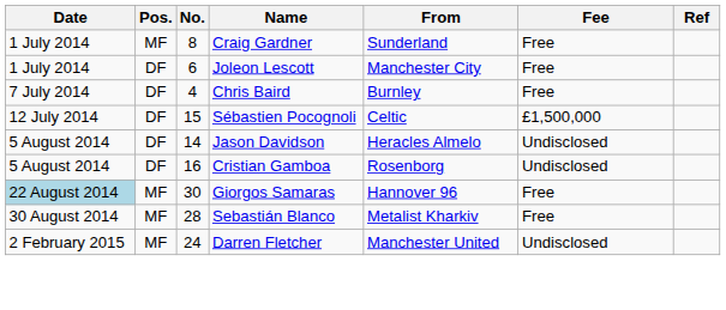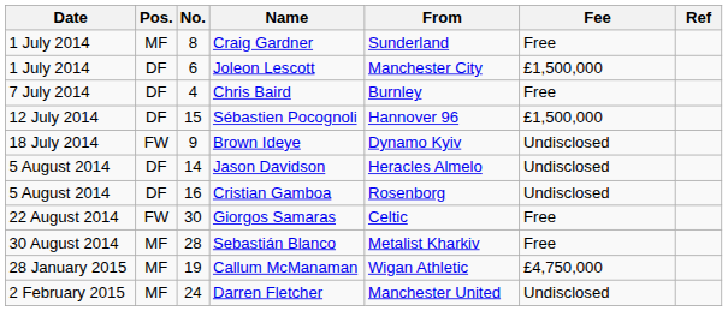 <table class="wikitable sortable">
 <tr>
 <th width=125>Date</th>
 <th width=20>Pos.</th>
 <th width=20>No.</th>
 <th width=150>Name</th>
 <th width=150>From</th>
 <th width=150>Fee</th>
 <th class="unsortable" width=40>Ref</th>
 </tr>
 <tr>
 <td>1 July 2014</td>
 <td align=center>MF</td>
 <td align=center>8</td>
 <td> <a href='#'>Craig Gardner</a></td>
 <td> <a href='#'>Sunderland</a></td>
 <td>Free</td>
 <td></td>
 </tr>
 <tr>
 <td>1 July 2014</td>
 <td align=center>DF</td>
 <td align=center>6</td>
 <td> <a href='#'>Joleon Lescott</a></td>
 <td> <a href='#'>Manchester City</a></td>
-<td>Free</td>
+<td>£1,500,000</td>
 <td></td>
 </tr>
 <tr>
 <td>7 July 2014</td>
 <td align=center>DF</td>
 <td align=center>4</td>
 <td> <a href='#'>Chris Baird</a></td>
 <td> <a href='#'>Burnley</a></td>
 <td>Free</td>
 <td></td>
 </tr>
 <tr>
 <td>12 July 2014</td>
 <td align=center>DF</td>
 <td align=center>15</td>
 <td> <a href='#'>Sébastien Pocognoli</a></td>
-<td> <a href='#'>Celtic</a></td>
+<td> <a href='#'>Hannover 96</a></td>
 <td>£1,500,000</td>
+<td></td>
+</tr>
+<tr>
+<td>18 July 2014</td>
+<td align=center>FW</td>
+<td align=center>9</td>
+<td> <a href='#'>Brown Ideye</a></td>
+<td> <a href='#'>Dynamo Kyiv</a></td>
+<td>Undisclosed</td>
 <td></td>
 </tr>
 <tr>
 <td>5 August 2014</td>
 <td align=center>DF</td>
 <td align=center>14</td>
 <td> <a href='#'>Jason Davidson</a></td>
 <td> <a href='#'>Heracles Almelo</a></td>
 <td>Undisclosed</td>
 <td></td>
 </tr>
 <tr>
 <td>5 August 2014</td>
 <td align=center>DF</td>
 <td align=center>16</td>
 <td> <a href='#'>Cristian Gamboa</a></td>
 <td> <a href='#'>Rosenborg</a></td>
 <td>Undisclosed</td>
 <td></td>
 </tr>
 <tr>
-<td style="background: lightblue;">22 August 2014</td>
-<td align=center>MF</td>
+<td>22 August 2014</td>
+<td align=center>FW</td>
 <td align=center>30</td>
 <td> <a href='#'>Giorgos Samaras</a></td>
-<td> <a href='#'>Hannover 96</a></td>
+<td> <a href='#'>Celtic</a></td>
 <td>Free</td>
 <td></td>
 </tr>
 <tr>
 <td>30 August 2014</td>
 <td align=center>MF</td>
 <td align=center>28</td>
 <td> <a href='#'>Sebastián Blanco</a></td>
 <td> <a href='#'>Metalist Kharkiv</a></td>
 <td>Free</td>
 <td></td>
 </tr>
 <tr>
+<td>28 January 2015</td>
+<td align=center>MF</td>
+<td align=center>19</td>
+<td> <a href='#'>Callum McManaman</a></td>
+<td> <a href='#'>Wigan Athletic</a></td>
+<td>£4,750,000</td>
+<td></td>
+</tr>
+<tr>
 <td>2 February 2015</td>
 <td align=center>MF</td>
 <td align=center>24</td>
 <td> <a href='#'>Darren Fletcher</a></td>
 <td> <a href='#'>Manchester United</a></td>
 <td>Undisclosed</td>
 <td></td>
 </tr>
 </table>
